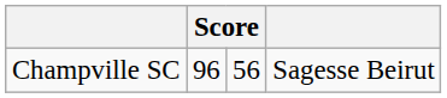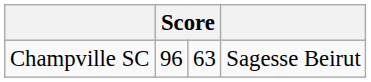 <table class="wikitable">
 <tr>
 <th></th>
 <th colspan="2">Score</th>
 <th></th>
 </tr>
 <tr>
 <td>Champville SC</td>
 <td>96</td>
-<td>56</td>
+<td>63</td>
 <td>Sagesse Beirut</td>
 </tr>
 </table>
